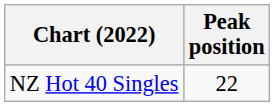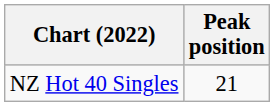 <table class="wikitable">
 <tr>
 <th>Chart (2022)</th>
 <th>Peak<br>position</th>
 </tr>
 <tr>
 <td>NZ <a href='#'>Hot 40 Singles</a></td>
-<td align=center>22</td>
+<td align=center>21</td>
 </tr>
 </table>
